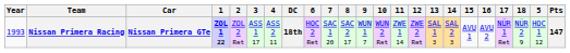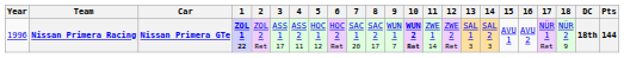 <table class="wikitable" style="text-align:center; font-size:85%">
 <tr>
 <th>Year</th>
 <th>Team</th>
 <th>Car</th>
 <th>1</th>
 <th>2</th>
 <th>3</th>
 <th>4</th>
-<th>DC</th>
+<th>5</th>
 <th>6</th>
 <th>7</th>
 <th>8</th>
 <th>9</th>
 <th>10</th>
 <th>11</th>
 <th>12</th>
 <th>13</th>
 <th>14</th>
 <th>15</th>
 <th>16</th>
 <th>17</th>
 <th>18</th>
-<th>5</th>
+<th>DC</th>
 <th>Pts</th>
 </tr>
 <tr>
-<td><a href='#'>1993</a></td>
+<td><a href='#'>1996</a></td>
 <th nowrap><a href='#'>Nissan Primera Racing</a></th>
 <th nowrap><a href='#'>Nissan Primera GTe</a></th>
 <td style="background:#CFCFFF;"><strong><a href='#'>ZOL<br>1</a><br><small>22</small></strong></td>
 <td style="background:#EFCFFF;"><a href='#'>ZOL<br>2</a><br><small>Ret</small></td>
 <td style="background:#DFFFDF;"><a href='#'>ASS<br>1</a><br><small>17</small></td>
 <td style="background:#DFFFDF;"><a href='#'>ASS<br>2</a><br><small>11</small></td>
-<th>18th</th>
+<td style="background:#DFFFDF;"><a href='#'>HOC<br>1</a><br><small>12</small></td>
 <td style="background:#EFCFFF;"><a href='#'>HOC<br>2</a><br><small>Ret</small></td>
 <td style="background:#DFFFDF;"><a href='#'>SAC<br>1</a><br><small>20</small></td>
 <td style="background:#DFFFDF;"><a href='#'>SAC<br>2</a><br><small>17</small></td>
 <td style="background:#DFFFDF;"><a href='#'>WUN<br>1</a><br><small>7</small></td>
-<td style="background:#EFCFFF;"><a href='#'>WUN<br>2</a><br><small>Ret</small></td>
+<td style="background:#EFCFFF;"><strong><a href='#'>WUN<br>2</a><br><small>Ret</small></strong></td>
 <td style="background:#DFFFDF;"><a href='#'>ZWE<br>1</a><br><small>14</small></td>
 <td style="background:#EFCFFF;"><a href='#'>ZWE<br>2</a><br><small>Ret</small></td>
 <td style="background:#FFDF9F;"><a href='#'>SAL<br>1</a><br><small>3</small></td>
 <td style="background:#FFDF9F;"><a href='#'>SAL<br>2</a><br><small>3</small></td>
 <td><a href='#'>AVU<br>1</a></td>
 <td><a href='#'>AVU<br>2</a></td>
 <td style="background:#EFCFFF;"><a href='#'>NÜR<br>1</a><br><small>Ret</small></td>
 <td style="background:#DFFFDF;"><a href='#'>NÜR<br>2</a><br><small>9</small></td>
-<td style="background:#DFFFDF;"><a href='#'>HOC<br>1</a><br><small>12</small></td>
-<th>147</th>
+<th>18th</th>
+<th>144</th>
 </tr>
 </table>
